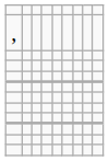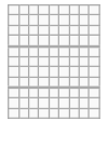 <table class="wikitable" style="margin: 1em auto 1em auto; text-align: center;">
 <tr>
 <td></td>
-<td></td>
-<td></td>
-<td></td>
-<td></td>
-<td></td>
-<td></td>
-<td></td>
-<td></td>
-</tr>
-<tr>
-<td>, </td>
 <td></td>
 <td></td>
 <td></td>
 <td></td>
 <td></td>
 <td></td>
 <td></td>
 <td></td>
 </tr>
 <tr>
 <td></td>
 <td></td>
 <td></td>
 <td></td>
 <td></td>
 <td></td>
 <td></td>
 <td></td>
 <td></td>
 </tr>
 <tr>
 <td></td>
 <td></td>
 <td></td>
 <td></td>
 <td></td>
 <td></td>
 <td></td>
 <td></td>
 <td></td>
 </tr>
 <tr>
 <td></td>
 <td></td>
 <td></td>
 <td></td>
 <td></td>
 <td></td>
 <td></td>
 <td></td>
 <td></td>
 </tr>
 <tr style="border-top: 2px solid #aaa;">
 <td></td>
 <td></td>
 <td></td>
 <td></td>
 <td></td>
 <td></td>
 <td></td>
 <td></td>
 <td></td>
 </tr>
 <tr>
 <td></td>
 <td></td>
 <td></td>
 <td></td>
 <td></td>
 <td></td>
 <td></td>
 <td></td>
 <td></td>
 </tr>
 <tr>
 <td></td>
 <td></td>
 <td></td>
 <td></td>
 <td></td>
 <td></td>
 <td></td>
 <td></td>
 <td></td>
 </tr>
 <tr>
 <td></td>
 <td></td>
 <td></td>
 <td></td>
 <td></td>
 <td></td>
 <td></td>
 <td></td>
 <td></td>
 </tr>
 <tr style="border-top: 2px solid #aaa;">
 <td></td>
 <td></td>
 <td></td>
 <td></td>
 <td></td>
 <td></td>
 <td></td>
 <td></td>
 <td></td>
 </tr>
 <tr>
 <td></td>
 <td></td>
 <td></td>
 <td></td>
 <td></td>
 <td></td>
 <td></td>
 <td></td>
 <td></td>
 </tr>
 <tr>
 <td></td>
 <td></td>
 <td></td>
 <td></td>
 <td></td>
 <td></td>
 <td></td>
 <td></td>
 <td></td>
 </tr>
 </table>
